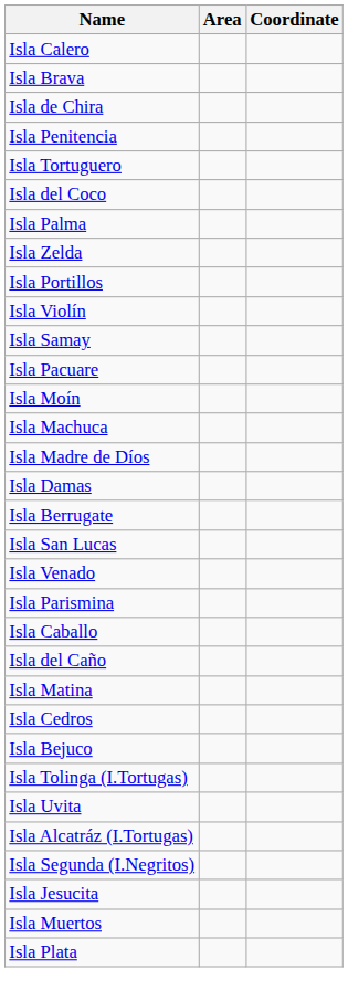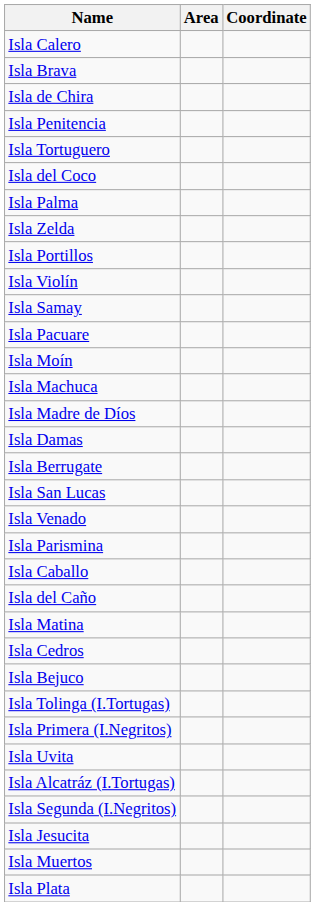 <table class="wikitable sortable">
 <tr>
 <th>Name</th>
 <th>Area</th>
 <th>Coordinate</th>
 </tr>
 <tr>
 <td><a href='#'>Isla Calero</a></td>
 <td></td>
 <td></td>
 </tr>
 <tr>
 <td><a href='#'>Isla Brava</a></td>
 <td></td>
 <td></td>
 </tr>
 <tr>
 <td><a href='#'>Isla de Chira</a></td>
 <td></td>
 <td></td>
 </tr>
 <tr>
 <td><a href='#'>Isla Penitencia</a></td>
 <td></td>
 <td></td>
 </tr>
 <tr>
 <td><a href='#'>Isla Tortuguero</a></td>
 <td></td>
 <td></td>
 </tr>
 <tr>
 <td><a href='#'>Isla del Coco</a></td>
 <td></td>
 <td></td>
 </tr>
 <tr>
 <td><a href='#'>Isla Palma</a></td>
 <td></td>
 <td></td>
 </tr>
 <tr>
 <td><a href='#'>Isla Zelda</a></td>
 <td></td>
 <td></td>
 </tr>
 <tr>
 <td><a href='#'>Isla Portillos</a></td>
 <td></td>
 <td></td>
 </tr>
 <tr>
 <td><a href='#'>Isla Violín</a></td>
 <td></td>
 <td></td>
 </tr>
 <tr>
 <td><a href='#'>Isla Samay</a></td>
 <td></td>
 <td></td>
 </tr>
 <tr>
 <td><a href='#'>Isla Pacuare</a></td>
 <td></td>
 <td></td>
 </tr>
 <tr>
 <td><a href='#'>Isla Moín</a></td>
 <td></td>
 <td></td>
 </tr>
 <tr>
 <td><a href='#'>Isla Machuca</a></td>
 <td></td>
 <td></td>
 </tr>
 <tr>
 <td><a href='#'>Isla Madre de Díos</a></td>
 <td></td>
 <td></td>
 </tr>
 <tr>
 <td><a href='#'>Isla Damas</a></td>
 <td></td>
 <td></td>
 </tr>
 <tr>
 <td><a href='#'>Isla Berrugate</a></td>
 <td></td>
 <td></td>
 </tr>
 <tr>
 <td><a href='#'>Isla San Lucas</a></td>
 <td></td>
 <td></td>
 </tr>
 <tr>
 <td><a href='#'>Isla Venado</a></td>
 <td></td>
 <td></td>
 </tr>
 <tr>
 <td><a href='#'>Isla Parismina</a></td>
 <td></td>
 <td></td>
 </tr>
 <tr>
 <td><a href='#'>Isla Caballo</a></td>
 <td></td>
 <td></td>
 </tr>
 <tr>
 <td><a href='#'>Isla del Caño</a></td>
 <td></td>
 <td></td>
 </tr>
 <tr>
 <td><a href='#'>Isla Matina</a></td>
 <td></td>
 <td></td>
 </tr>
 <tr>
 <td><a href='#'>Isla Cedros</a></td>
 <td></td>
 <td></td>
 </tr>
 <tr>
 <td><a href='#'>Isla Bejuco</a></td>
 <td></td>
 <td></td>
 </tr>
 <tr>
 <td><a href='#'>Isla Tolinga (I.Tortugas)</a></td>
 <td></td>
 <td></td>
 </tr>
 <tr>
+<td><a href='#'>Isla Primera (I.Negritos)</a></td>
+<td></td>
+<td></td>
+</tr>
+<tr>
 <td><a href='#'>Isla Uvita</a></td>
 <td></td>
 <td></td>
 </tr>
 <tr>
 <td><a href='#'>Isla Alcatráz (I.Tortugas)</a></td>
 <td></td>
 <td></td>
 </tr>
 <tr>
 <td><a href='#'>Isla Segunda (I.Negritos)</a></td>
 <td></td>
 <td></td>
 </tr>
 <tr>
 <td><a href='#'>Isla Jesucita</a></td>
 <td></td>
 <td></td>
 </tr>
 <tr>
 <td><a href='#'>Isla Muertos</a></td>
 <td></td>
 <td></td>
 </tr>
 <tr>
 <td><a href='#'>Isla Plata</a></td>
 <td></td>
 <td></td>
 </tr>
 </table>
